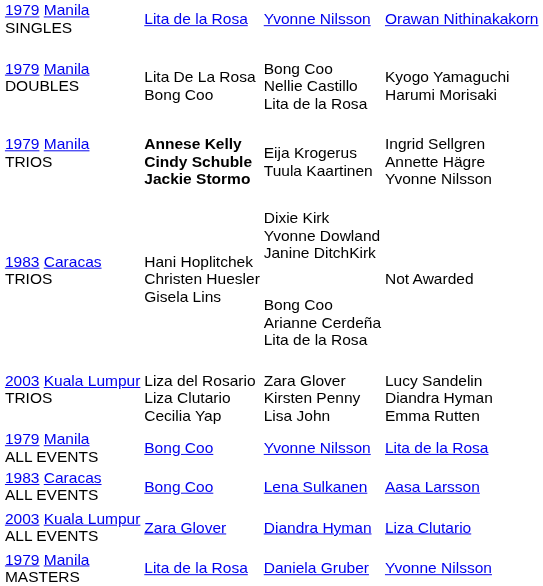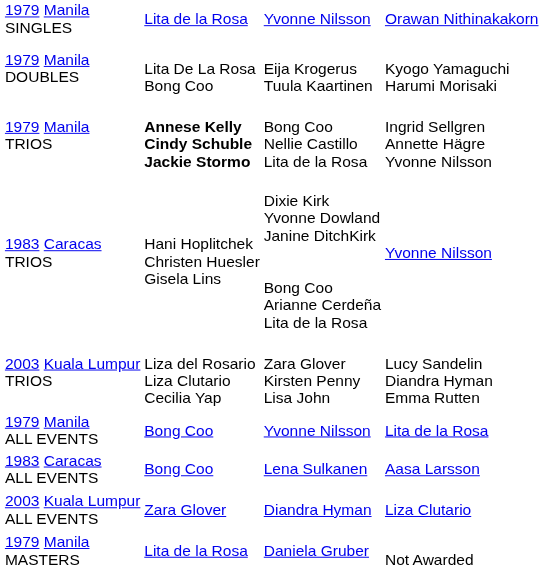 <table>
 <tr>
 <td><a href='#'>1979</a> <a href='#'>Manila</a> <br>SINGLES</td>
 <td> <a href='#'>Lita de la Rosa</a></td>
 <td> <a href='#'>Yvonne Nilsson</a></td>
 <td> <a href='#'>Orawan Nithinakakorn</a></td>
 </tr>
 <tr>
 </tr>
 <tr>
 <td><a href='#'>1979</a> <a href='#'>Manila</a> <br> DOUBLES</td>
 <td><br>Lita De La Rosa<br>Bong Coo</td>
-<td><br>Bong Coo <br>Nellie Castillo <br>Lita de la Rosa</td>
+<td><br>Eija Krogerus <br>Tuula Kaartinen</td>
 <td><br>Kyogo Yamaguchi <br>Harumi Morisaki</td>
 </tr>
 <tr>
 </tr>
 <tr>
 <td><a href='#'>1979</a> <a href='#'>Manila</a> <br>TRIOS</td>
 <td><strong><br>Annese Kelly<br>Cindy Schuble<br>Jackie Stormo</strong></td>
-<td><br>Eija Krogerus <br>Tuula Kaartinen</td>
+<td><br>Bong Coo <br>Nellie Castillo <br>Lita de la Rosa</td>
 <td><br>Ingrid Sellgren <br>Annette Hägre <br>Yvonne Nilsson</td>
 </tr>
 <tr>
 <td><a href='#'>1983</a> <a href='#'>Caracas</a> <br>TRIOS</td>
 <td><br>Hani Hoplitchek<br>Christen Huesler<br>Gisela Lins</td>
 <td><br>Dixie Kirk<br> Yvonne Dowland <br>Janine DitchKirk<br><br><br>Bong Coo <br>Arianne Cerdeña<br>Lita de la Rosa</td>
-<td><br>Not Awarded</td>
+<td> <a href='#'>Yvonne Nilsson</a></td>
 </tr>
 <tr>
 </tr>
 <tr>
 <td><a href='#'>2003</a> <a href='#'>Kuala Lumpur</a> <br>TRIOS</td>
 <td><br>Liza del Rosario<br>Liza Clutario<br>Cecilia Yap</td>
 <td><br>Zara Glover<br>Kirsten Penny<br>Lisa John</td>
 <td><br>Lucy Sandelin<br>Diandra Hyman<br>Emma Rutten</td>
 </tr>
 <tr>
 </tr>
 <tr>
 <td><a href='#'>1979</a> <a href='#'>Manila</a> <br>ALL EVENTS</td>
 <td> <a href='#'>Bong Coo</a></td>
 <td> <a href='#'>Yvonne Nilsson</a></td>
 <td> <a href='#'>Lita de la Rosa</a></td>
 </tr>
 <tr>
 <td><a href='#'>1983</a> <a href='#'>Caracas</a> <br>ALL EVENTS</td>
 <td> <a href='#'>Bong Coo</a></td>
 <td> <a href='#'>Lena Sulkanen</a></td>
 <td> <a href='#'>Aasa Larsson</a></td>
 </tr>
 <tr>
 </tr>
 <tr>
 <td><a href='#'>2003</a> <a href='#'>Kuala Lumpur</a> <br>ALL EVENTS</td>
 <td> <a href='#'>Zara Glover</a></td>
 <td> <a href='#'>Diandra Hyman</a></td>
 <td> <a href='#'>Liza Clutario</a></td>
 </tr>
 <tr>
 </tr>
 <tr>
 <td><a href='#'>1979</a> <a href='#'>Manila</a> <br> MASTERS</td>
 <td> <a href='#'>Lita de la Rosa</a></td>
 <td> <a href='#'>Daniela Gruber</a></td>
-<td> <a href='#'>Yvonne Nilsson</a></td>
+<td><br>Not Awarded</td>
 </tr>
 <tr>
 </tr>
 </table>
